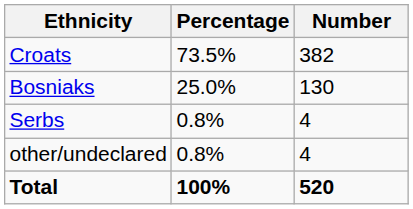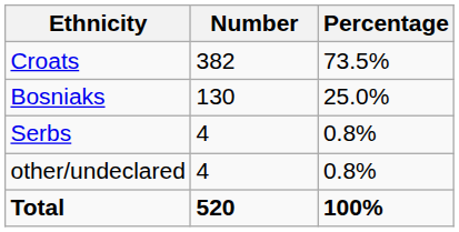 <table class="wikitable">
 <tr>
 <th width="100px">Ethnicity</th>
+<th width="80px">Number</th>
 <th width="80px">Percentage</th>
-<th width="80px">Number</th>
 </tr>
 <tr>
 <td><a href='#'>Croats</a></td>
+<td>382</td>
 <td>73.5%</td>
-<td>382</td>
 </tr>
 <tr>
 <td><a href='#'>Bosniaks</a></td>
+<td>130</td>
 <td>25.0%</td>
-<td>130</td>
 </tr>
 <tr>
 <td><a href='#'>Serbs</a></td>
+<td>4</td>
 <td>0.8%</td>
-<td>4</td>
 </tr>
 <tr>
 <td>other/undeclared</td>
+<td>4</td>
 <td>0.8%</td>
-<td>4</td>
 </tr>
 <tr>
 <td><strong>Total</strong></td>
+<td><strong>520</strong></td>
 <td><strong>100%</strong></td>
-<td><strong>520</strong></td>
 </tr>
 </table>
